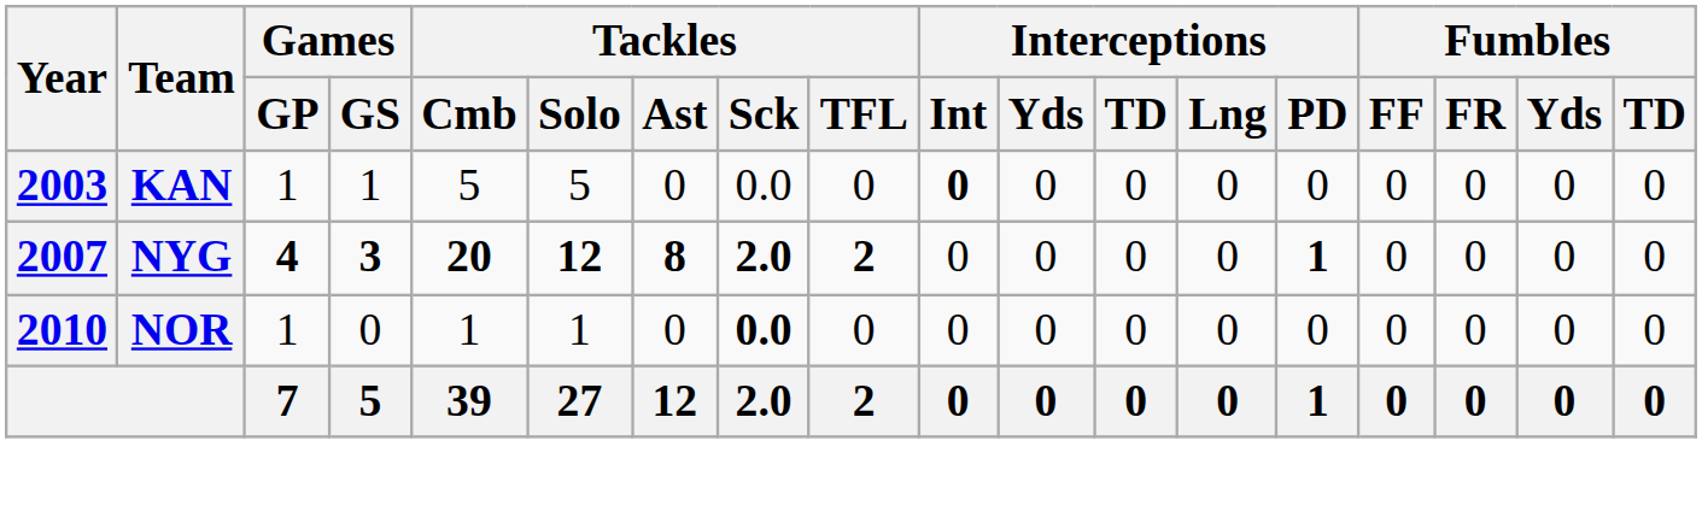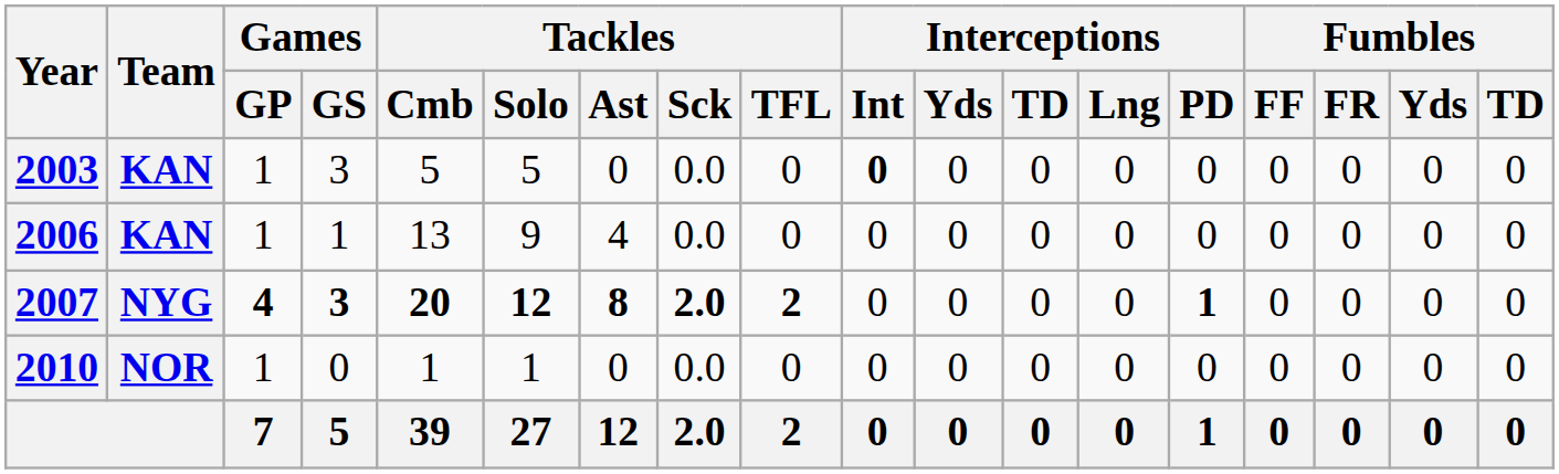 <table class="wikitable" style="text-align:center">
 <tr>
 <th rowspan="2">Year</th>
 <th rowspan="2">Team</th>
 <th colspan="2">Games</th>
 <th colspan="5">Tackles</th>
 <th colspan="5">Interceptions</th>
 <th colspan="4">Fumbles</th>
 </tr>
 <tr>
 <th>GP</th>
 <th>GS</th>
 <th>Cmb</th>
 <th>Solo</th>
 <th>Ast</th>
 <th>Sck</th>
 <th>TFL</th>
 <th>Int</th>
 <th>Yds</th>
 <th>TD</th>
 <th>Lng</th>
 <th>PD</th>
 <th>FF</th>
 <th>FR</th>
 <th>Yds</th>
 <th>TD</th>
 </tr>
 <tr>
 <th><a href='#'>2003</a></th>
 <th><a href='#'>KAN</a></th>
 <td>1</td>
-<td>1</td>
+<td>3</td>
 <td>5</td>
 <td>5</td>
 <td>0</td>
 <td>0.0</td>
 <td>0</td>
 <td><strong>0</strong></td>
+<td>0</td>
+<td>0</td>
+<td>0</td>
+<td>0</td>
+<td>0</td>
+<td>0</td>
+<td>0</td>
+<td>0</td>
+</tr>
+<tr>
+<th><a href='#'>2006</a></th>
+<th><a href='#'>KAN</a></th>
+<td>1</td>
+<td>1</td>
+<td>13</td>
+<td>9</td>
+<td>4</td>
+<td>0.0</td>
+<td>0</td>
+<td>0</td>
 <td>0</td>
 <td>0</td>
 <td>0</td>
 <td>0</td>
 <td>0</td>
 <td>0</td>
 <td>0</td>
 <td>0</td>
 </tr>
 <tr>
 <th><a href='#'>2007</a></th>
 <th><a href='#'>NYG</a></th>
 <td><strong>4</strong></td>
 <td><strong>3</strong></td>
 <td><strong>20</strong></td>
 <td><strong>12</strong></td>
 <td><strong>8</strong></td>
 <td><strong>2.0</strong></td>
 <td><strong>2</strong></td>
 <td>0</td>
 <td>0</td>
 <td>0</td>
 <td>0</td>
 <td><strong>1</strong></td>
 <td>0</td>
 <td>0</td>
 <td>0</td>
 <td>0</td>
 </tr>
 <tr>
 <th><a href='#'>2010</a></th>
 <th><a href='#'>NOR</a></th>
 <td>1</td>
 <td>0</td>
 <td>1</td>
 <td>1</td>
 <td>0</td>
-<td><strong>0.0</strong></td>
+<td>0.0</td>
 <td>0</td>
 <td>0</td>
 <td>0</td>
 <td>0</td>
 <td>0</td>
 <td>0</td>
 <td>0</td>
 <td>0</td>
 <td>0</td>
 <td>0</td>
 </tr>
 <tr>
 <th colspan="2"></th>
 <th>7</th>
 <th>5</th>
 <th>39</th>
 <th>27</th>
 <th>12</th>
 <th>2.0</th>
 <th>2</th>
 <th>0</th>
 <th>0</th>
 <th>0</th>
 <th>0</th>
 <th>1</th>
 <th>0</th>
 <th>0</th>
 <th>0</th>
 <th>0</th>
 </tr>
 </table>
